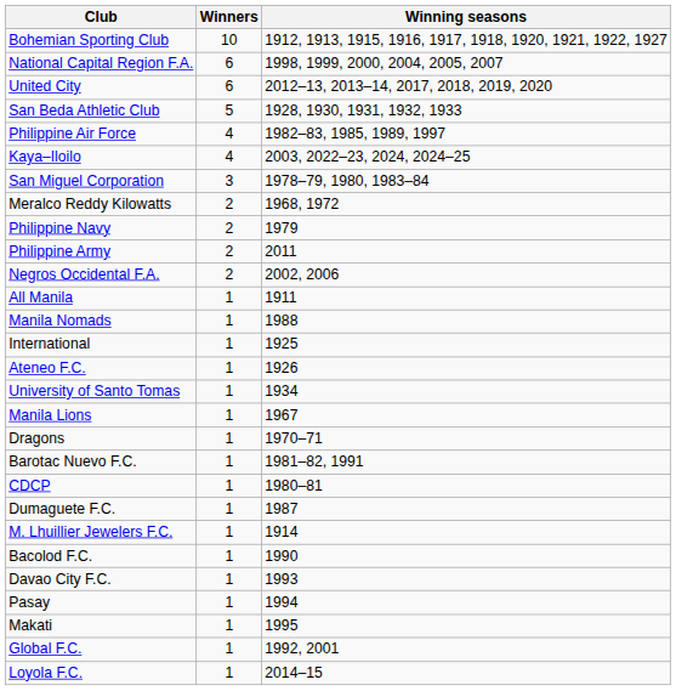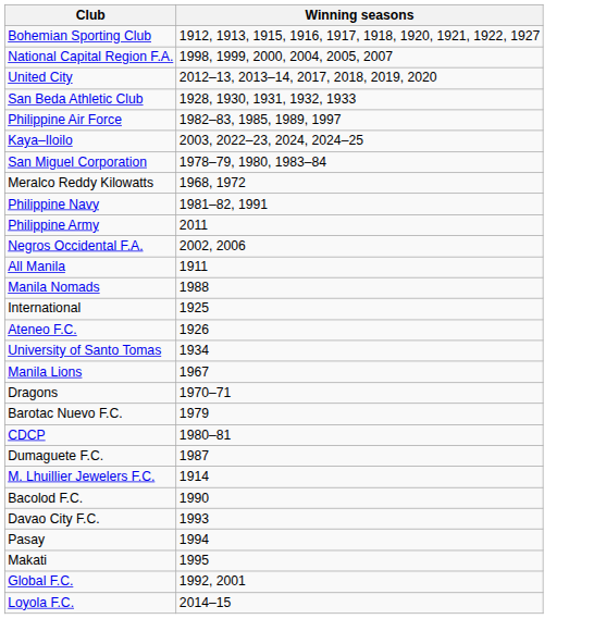 <table class="wikitable sortable">
 <tr>
 <th>Club</th>
-<th>Winners</th>
 <th>Winning seasons</th>
 </tr>
 <tr>
 <td><a href='#'>Bohemian Sporting Club</a></td>
-<td align=center>10</td>
 <td>1912, 1913, 1915, 1916, 1917, 1918, 1920, 1921, 1922, 1927</td>
 </tr>
 <tr>
 <td><a href='#'>National Capital Region F.A.</a></td>
-<td align=center>6</td>
 <td>1998, 1999, 2000, 2004, 2005, 2007</td>
 </tr>
 <tr>
 <td><a href='#'>United City</a></td>
-<td align=center>6</td>
 <td>2012–13, 2013–14, 2017, 2018, 2019, 2020</td>
 </tr>
 <tr>
 <td><a href='#'>San Beda Athletic Club</a></td>
-<td align=center>5</td>
 <td>1928, 1930, 1931, 1932, 1933</td>
 </tr>
 <tr>
 <td><a href='#'>Philippine Air Force</a></td>
-<td align=center>4</td>
 <td>1982–83, 1985, 1989, 1997</td>
 </tr>
 <tr>
 <td><a href='#'>Kaya–Iloilo</a></td>
-<td align=center>4</td>
 <td>2003, 2022–23, 2024, 2024–25</td>
 </tr>
 <tr>
 <td><a href='#'>San Miguel Corporation</a></td>
-<td align=center>3</td>
 <td>1978–79, 1980, 1983–84</td>
 </tr>
 <tr>
 <td>Meralco Reddy Kilowatts</td>
-<td align=center>2</td>
 <td>1968, 1972</td>
 </tr>
 <tr>
 <td><a href='#'>Philippine Navy</a></td>
-<td align=center>2</td>
-<td>1979</td>
+<td>1981–82, 1991</td>
 </tr>
 <tr>
 <td><a href='#'>Philippine Army</a></td>
-<td align=center>2</td>
 <td>2011</td>
 </tr>
 <tr>
 <td><a href='#'>Negros Occidental F.A.</a></td>
-<td align=center>2</td>
 <td>2002, 2006</td>
 </tr>
 <tr>
 <td><a href='#'>All Manila</a></td>
-<td align=center>1</td>
 <td>1911</td>
 </tr>
 <tr>
 <td><a href='#'>Manila Nomads</a></td>
-<td align=center>1</td>
 <td>1988</td>
 </tr>
 <tr>
 <td>International</td>
-<td align=center>1</td>
 <td>1925</td>
 </tr>
 <tr>
 <td><a href='#'>Ateneo F.C.</a></td>
-<td align=center>1</td>
 <td>1926</td>
 </tr>
 <tr>
 <td><a href='#'>University of Santo Tomas</a></td>
-<td align=center>1</td>
 <td>1934</td>
 </tr>
 <tr>
 <td><a href='#'>Manila Lions</a></td>
-<td align=center>1</td>
 <td>1967</td>
 </tr>
 <tr>
 <td>Dragons</td>
-<td align=center>1</td>
 <td>1970–71</td>
 </tr>
 <tr>
 <td>Barotac Nuevo F.C.</td>
-<td align=center>1</td>
-<td>1981–82, 1991</td>
+<td>1979</td>
 </tr>
 <tr>
 <td><a href='#'>CDCP</a></td>
-<td align=center>1</td>
 <td>1980–81</td>
 </tr>
 <tr>
 <td>Dumaguete F.C.</td>
-<td align=center>1</td>
 <td>1987</td>
 </tr>
 <tr>
 <td><a href='#'>M. Lhuillier Jewelers F.C.</a></td>
-<td align=center>1</td>
 <td>1914</td>
 </tr>
 <tr>
 <td>Bacolod F.C.</td>
-<td align=center>1</td>
 <td>1990</td>
 </tr>
 <tr>
 <td>Davao City F.C.</td>
-<td align=center>1</td>
 <td>1993</td>
 </tr>
 <tr>
 <td>Pasay</td>
-<td align=center>1</td>
 <td>1994</td>
 </tr>
 <tr>
 <td>Makati</td>
-<td align=center>1</td>
 <td>1995</td>
 </tr>
 <tr>
 <td><a href='#'>Global F.C.</a></td>
-<td align=center>1</td>
 <td>1992, 2001</td>
 </tr>
 <tr>
 <td><a href='#'>Loyola F.C.</a></td>
-<td align=center>1</td>
 <td>2014–15</td>
 </tr>
 </table>
